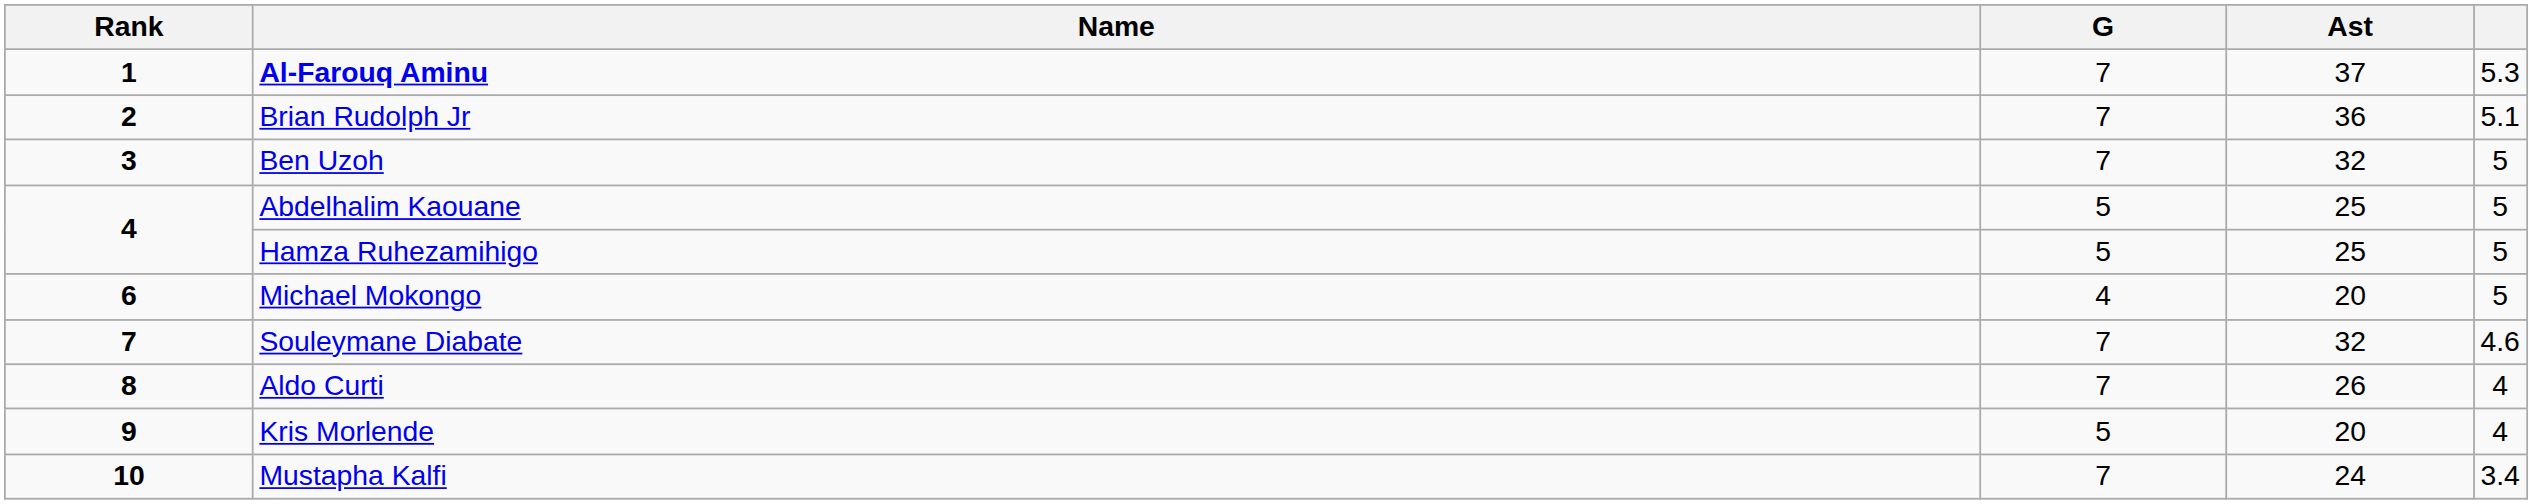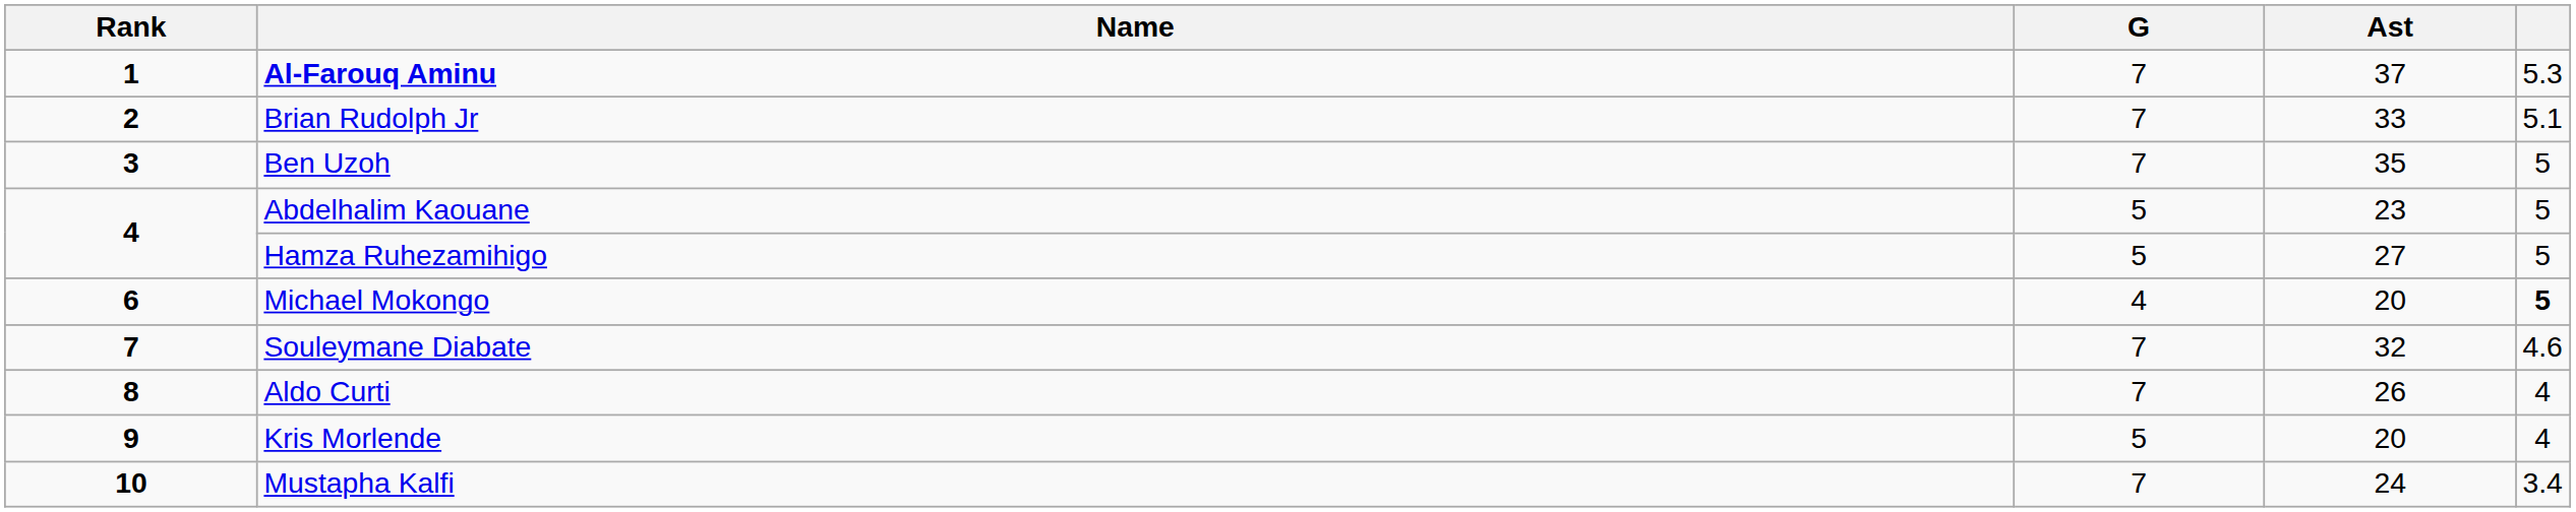 <table class="wikitable" style="width:90%;">
 <tr>
 <th style="width:10%;">Rank</th>
 <th style="width:70%;">Name</th>
 <th style="width:10%;">G</th>
 <th style="width:10%;">Ast</th>
 <th style="width:10%;"></th>
 </tr>
 <tr align=center>
 <td><strong>1</strong></td>
 <td align=left> <strong><a href='#'>Al-Farouq Aminu</a></strong></td>
 <td>7</td>
 <td>37</td>
 <td>5.3</td>
 </tr>
 <tr align=center>
 <td><strong>2</strong></td>
 <td align=left> <a href='#'>Brian Rudolph Jr</a></td>
 <td>7</td>
-<td>36</td>
+<td>33</td>
 <td>5.1</td>
 </tr>
 <tr align=center>
 <td><strong>3</strong></td>
 <td align=left> <a href='#'>Ben Uzoh</a></td>
 <td>7</td>
-<td>32</td>
+<td>35</td>
 <td>5</td>
 </tr>
 <tr align=center>
 <td rowspan=2><strong>4</strong></td>
 <td align=left> <a href='#'>Abdelhalim Kaouane</a></td>
 <td>5</td>
-<td>25</td>
+<td>23</td>
 <td>5</td>
 </tr>
 <tr align=center>
 <td align=left> <a href='#'>Hamza Ruhezamihigo</a></td>
 <td>5</td>
-<td>25</td>
+<td>27</td>
 <td>5</td>
 </tr>
 <tr align=center>
 <td><strong>6</strong></td>
 <td align=left> <a href='#'>Michael Mokongo</a></td>
 <td>4</td>
 <td>20</td>
-<td>5</td>
+<td><strong>5</strong></td>
 </tr>
 <tr align=center>
 <td><strong>7</strong></td>
 <td align=left> <a href='#'>Souleymane Diabate</a></td>
 <td>7</td>
 <td>32</td>
 <td>4.6</td>
 </tr>
 <tr align=center>
 <td><strong>8</strong></td>
 <td align=left> <a href='#'>Aldo Curti</a></td>
 <td>7</td>
 <td>26</td>
 <td>4</td>
 </tr>
 <tr align=center>
 <td><strong>9</strong></td>
 <td align=left> <a href='#'>Kris Morlende</a></td>
 <td>5</td>
 <td>20</td>
 <td>4</td>
 </tr>
 <tr align=center>
 <td><strong>10</strong></td>
 <td align=left> <a href='#'>Mustapha Kalfi</a></td>
 <td>7</td>
 <td>24</td>
 <td>3.4</td>
 </tr>
 </table>
